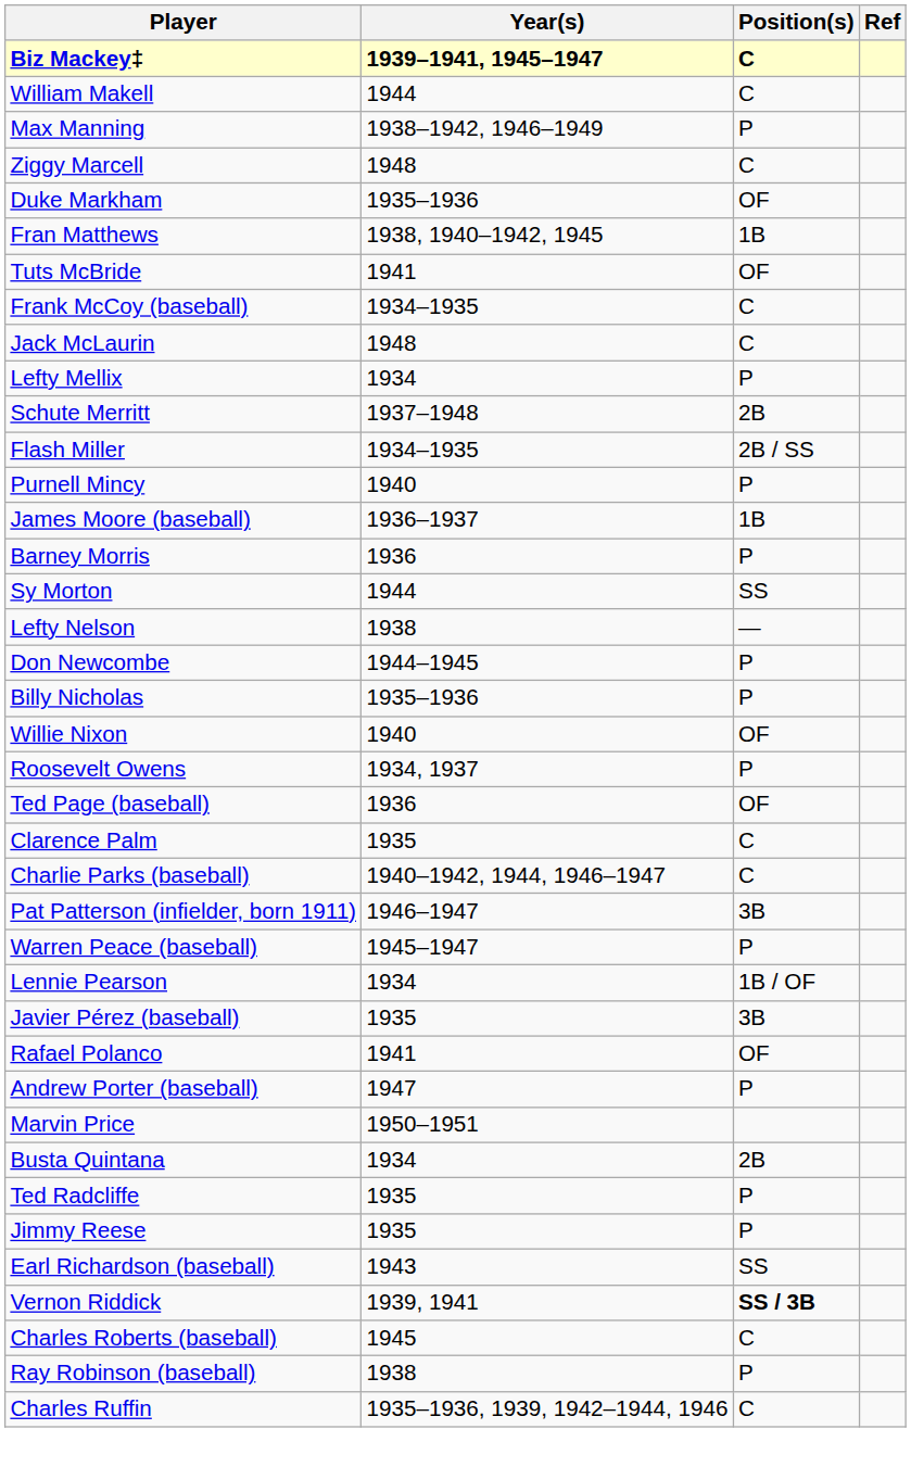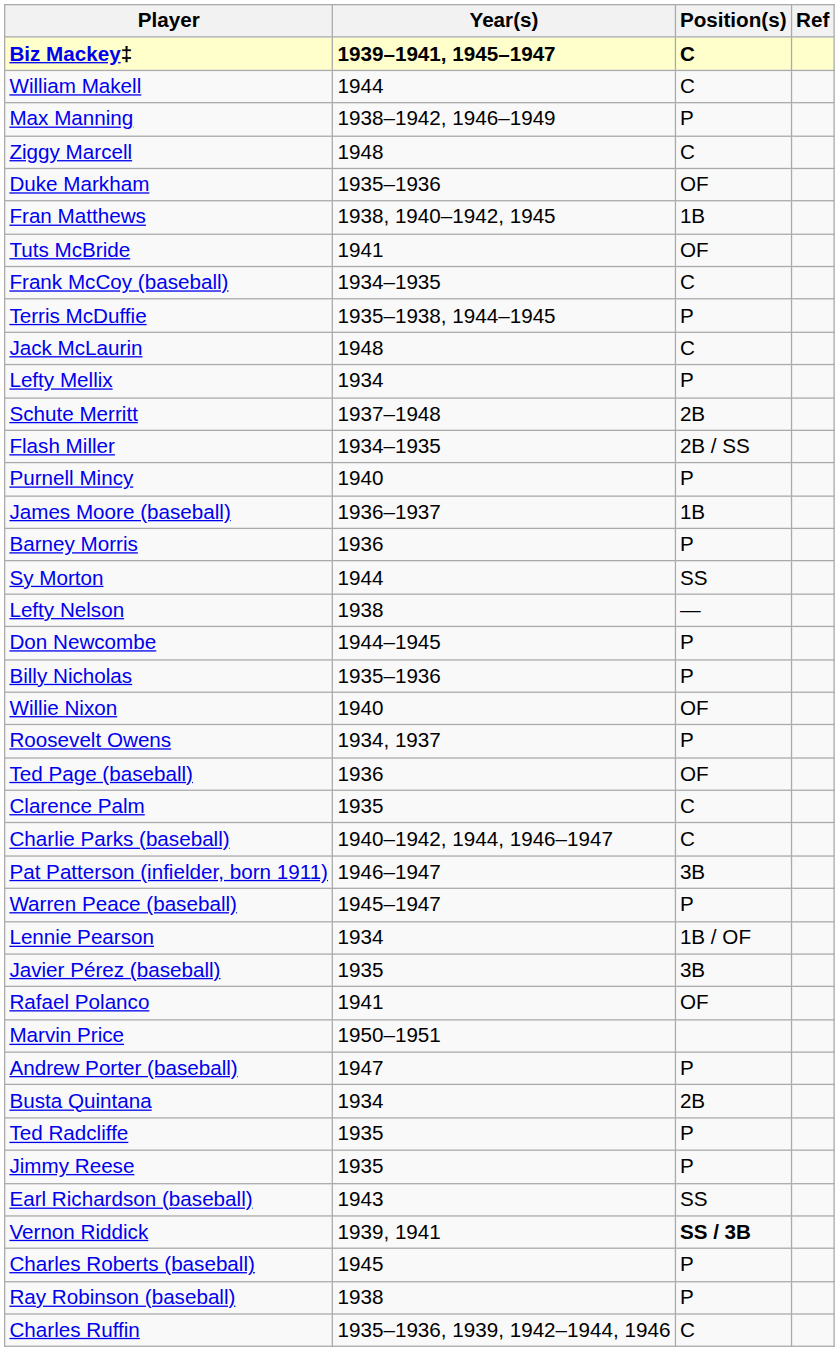 <table class="wikitable">
 <tr>
 <th>Player</th>
 <th>Year(s)</th>
 <th>Position(s)</th>
 <th>Ref</th>
 </tr>
 <tr style="background:#FFFFCC;">
 <td><strong><a href='#'>Biz Mackey</a>‡</strong></td>
 <td><strong>1939–1941, 1945–1947</strong></td>
 <td><strong>C</strong></td>
 <td><strong></strong></td>
 </tr>
 <tr>
 <td><a href='#'>William Makell</a></td>
 <td>1944</td>
 <td>C</td>
 <td></td>
 </tr>
 <tr>
 <td><a href='#'>Max Manning</a></td>
 <td>1938–1942, 1946–1949</td>
 <td>P</td>
 <td></td>
 </tr>
 <tr>
 <td><a href='#'>Ziggy Marcell</a></td>
 <td>1948</td>
 <td>C</td>
 <td></td>
 </tr>
 <tr>
 <td><a href='#'>Duke Markham</a></td>
 <td>1935–1936</td>
 <td>OF</td>
 <td></td>
 </tr>
 <tr>
 <td><a href='#'>Fran Matthews</a></td>
 <td>1938, 1940–1942, 1945</td>
 <td>1B</td>
 <td></td>
 </tr>
 <tr>
 <td><a href='#'>Tuts McBride</a></td>
 <td>1941</td>
 <td>OF</td>
 <td></td>
 </tr>
 <tr>
 <td><a href='#'>Frank McCoy (baseball)</a></td>
 <td>1934–1935</td>
 <td>C</td>
+<td></td>
+</tr>
+<tr>
+<td><a href='#'>Terris McDuffie</a></td>
+<td>1935–1938, 1944–1945</td>
+<td>P</td>
 <td></td>
 </tr>
 <tr>
 <td><a href='#'>Jack McLaurin</a></td>
 <td>1948</td>
 <td>C</td>
 <td></td>
 </tr>
 <tr>
 <td><a href='#'>Lefty Mellix</a></td>
 <td>1934</td>
 <td>P</td>
 <td></td>
 </tr>
 <tr>
 <td><a href='#'>Schute Merritt</a></td>
 <td>1937–1948</td>
 <td>2B</td>
 <td></td>
 </tr>
 <tr>
 <td><a href='#'>Flash Miller</a></td>
 <td>1934–1935</td>
 <td>2B / SS</td>
 <td></td>
 </tr>
 <tr>
 <td><a href='#'>Purnell Mincy</a></td>
 <td>1940</td>
 <td>P</td>
 <td></td>
 </tr>
 <tr>
 <td><a href='#'>James Moore (baseball)</a></td>
 <td>1936–1937</td>
 <td>1B</td>
 <td></td>
 </tr>
 <tr>
 <td><a href='#'>Barney Morris</a></td>
 <td>1936</td>
 <td>P</td>
 <td></td>
 </tr>
 <tr>
 <td><a href='#'>Sy Morton</a></td>
 <td>1944</td>
 <td>SS</td>
 <td></td>
 </tr>
 <tr>
 <td><a href='#'>Lefty Nelson</a></td>
 <td>1938</td>
 <td>—</td>
 <td></td>
 </tr>
 <tr>
 <td><a href='#'>Don Newcombe</a></td>
 <td>1944–1945</td>
 <td>P</td>
 <td></td>
 </tr>
 <tr>
 <td><a href='#'>Billy Nicholas</a></td>
 <td>1935–1936</td>
 <td>P</td>
 <td></td>
 </tr>
 <tr>
 <td><a href='#'>Willie Nixon</a></td>
 <td>1940</td>
 <td>OF</td>
 <td></td>
 </tr>
 <tr>
 <td><a href='#'>Roosevelt Owens</a></td>
 <td>1934, 1937</td>
 <td>P</td>
 <td></td>
 </tr>
 <tr>
 <td><a href='#'>Ted Page (baseball)</a></td>
 <td>1936</td>
 <td>OF</td>
 <td></td>
 </tr>
 <tr>
 <td><a href='#'>Clarence Palm</a></td>
 <td>1935</td>
 <td>C</td>
 <td></td>
 </tr>
 <tr>
 <td><a href='#'>Charlie Parks (baseball)</a></td>
 <td>1940–1942, 1944, 1946–1947</td>
 <td>C</td>
 <td></td>
 </tr>
 <tr>
 <td><a href='#'>Pat Patterson (infielder, born 1911)</a></td>
 <td>1946–1947</td>
 <td>3B</td>
 <td></td>
 </tr>
 <tr>
 <td><a href='#'>Warren Peace (baseball)</a></td>
 <td>1945–1947</td>
 <td>P</td>
 <td></td>
 </tr>
 <tr>
 <td><a href='#'>Lennie Pearson</a></td>
 <td>1934</td>
 <td>1B / OF</td>
 <td></td>
 </tr>
 <tr>
 <td><a href='#'>Javier Pérez (baseball)</a></td>
 <td>1935</td>
 <td>3B</td>
 <td></td>
 </tr>
 <tr>
 <td><a href='#'>Rafael Polanco</a></td>
 <td>1941</td>
 <td>OF</td>
 <td></td>
 </tr>
 <tr>
+<td><a href='#'>Marvin Price</a></td>
+<td>1950–1951</td>
+<td></td>
+<td></td>
+</tr>
+<tr>
 <td><a href='#'>Andrew Porter (baseball)</a></td>
 <td>1947</td>
 <td>P</td>
-<td></td>
-</tr>
-<tr>
-<td><a href='#'>Marvin Price</a></td>
-<td>1950–1951</td>
-<td></td>
 <td></td>
 </tr>
 <tr>
 <td><a href='#'>Busta Quintana</a></td>
 <td>1934</td>
 <td>2B</td>
 <td></td>
 </tr>
 <tr>
 <td><a href='#'>Ted Radcliffe</a></td>
 <td>1935</td>
 <td>P</td>
 <td></td>
 </tr>
 <tr>
 <td><a href='#'>Jimmy Reese</a></td>
 <td>1935</td>
 <td>P</td>
 <td></td>
 </tr>
 <tr>
 <td><a href='#'>Earl Richardson (baseball)</a></td>
 <td>1943</td>
 <td>SS</td>
 <td></td>
 </tr>
 <tr>
 <td><a href='#'>Vernon Riddick</a></td>
 <td>1939, 1941</td>
 <td><strong>SS / 3B</strong></td>
 <td></td>
 </tr>
 <tr>
 <td><a href='#'>Charles Roberts (baseball)</a></td>
 <td>1945</td>
-<td>C</td>
+<td>P</td>
 <td></td>
 </tr>
 <tr>
 <td><a href='#'>Ray Robinson (baseball)</a></td>
 <td>1938</td>
 <td>P</td>
 <td></td>
 </tr>
 <tr>
 <td><a href='#'>Charles Ruffin</a></td>
 <td>1935–1936, 1939, 1942–1944, 1946</td>
 <td>C</td>
 <td></td>
 </tr>
 </table>
